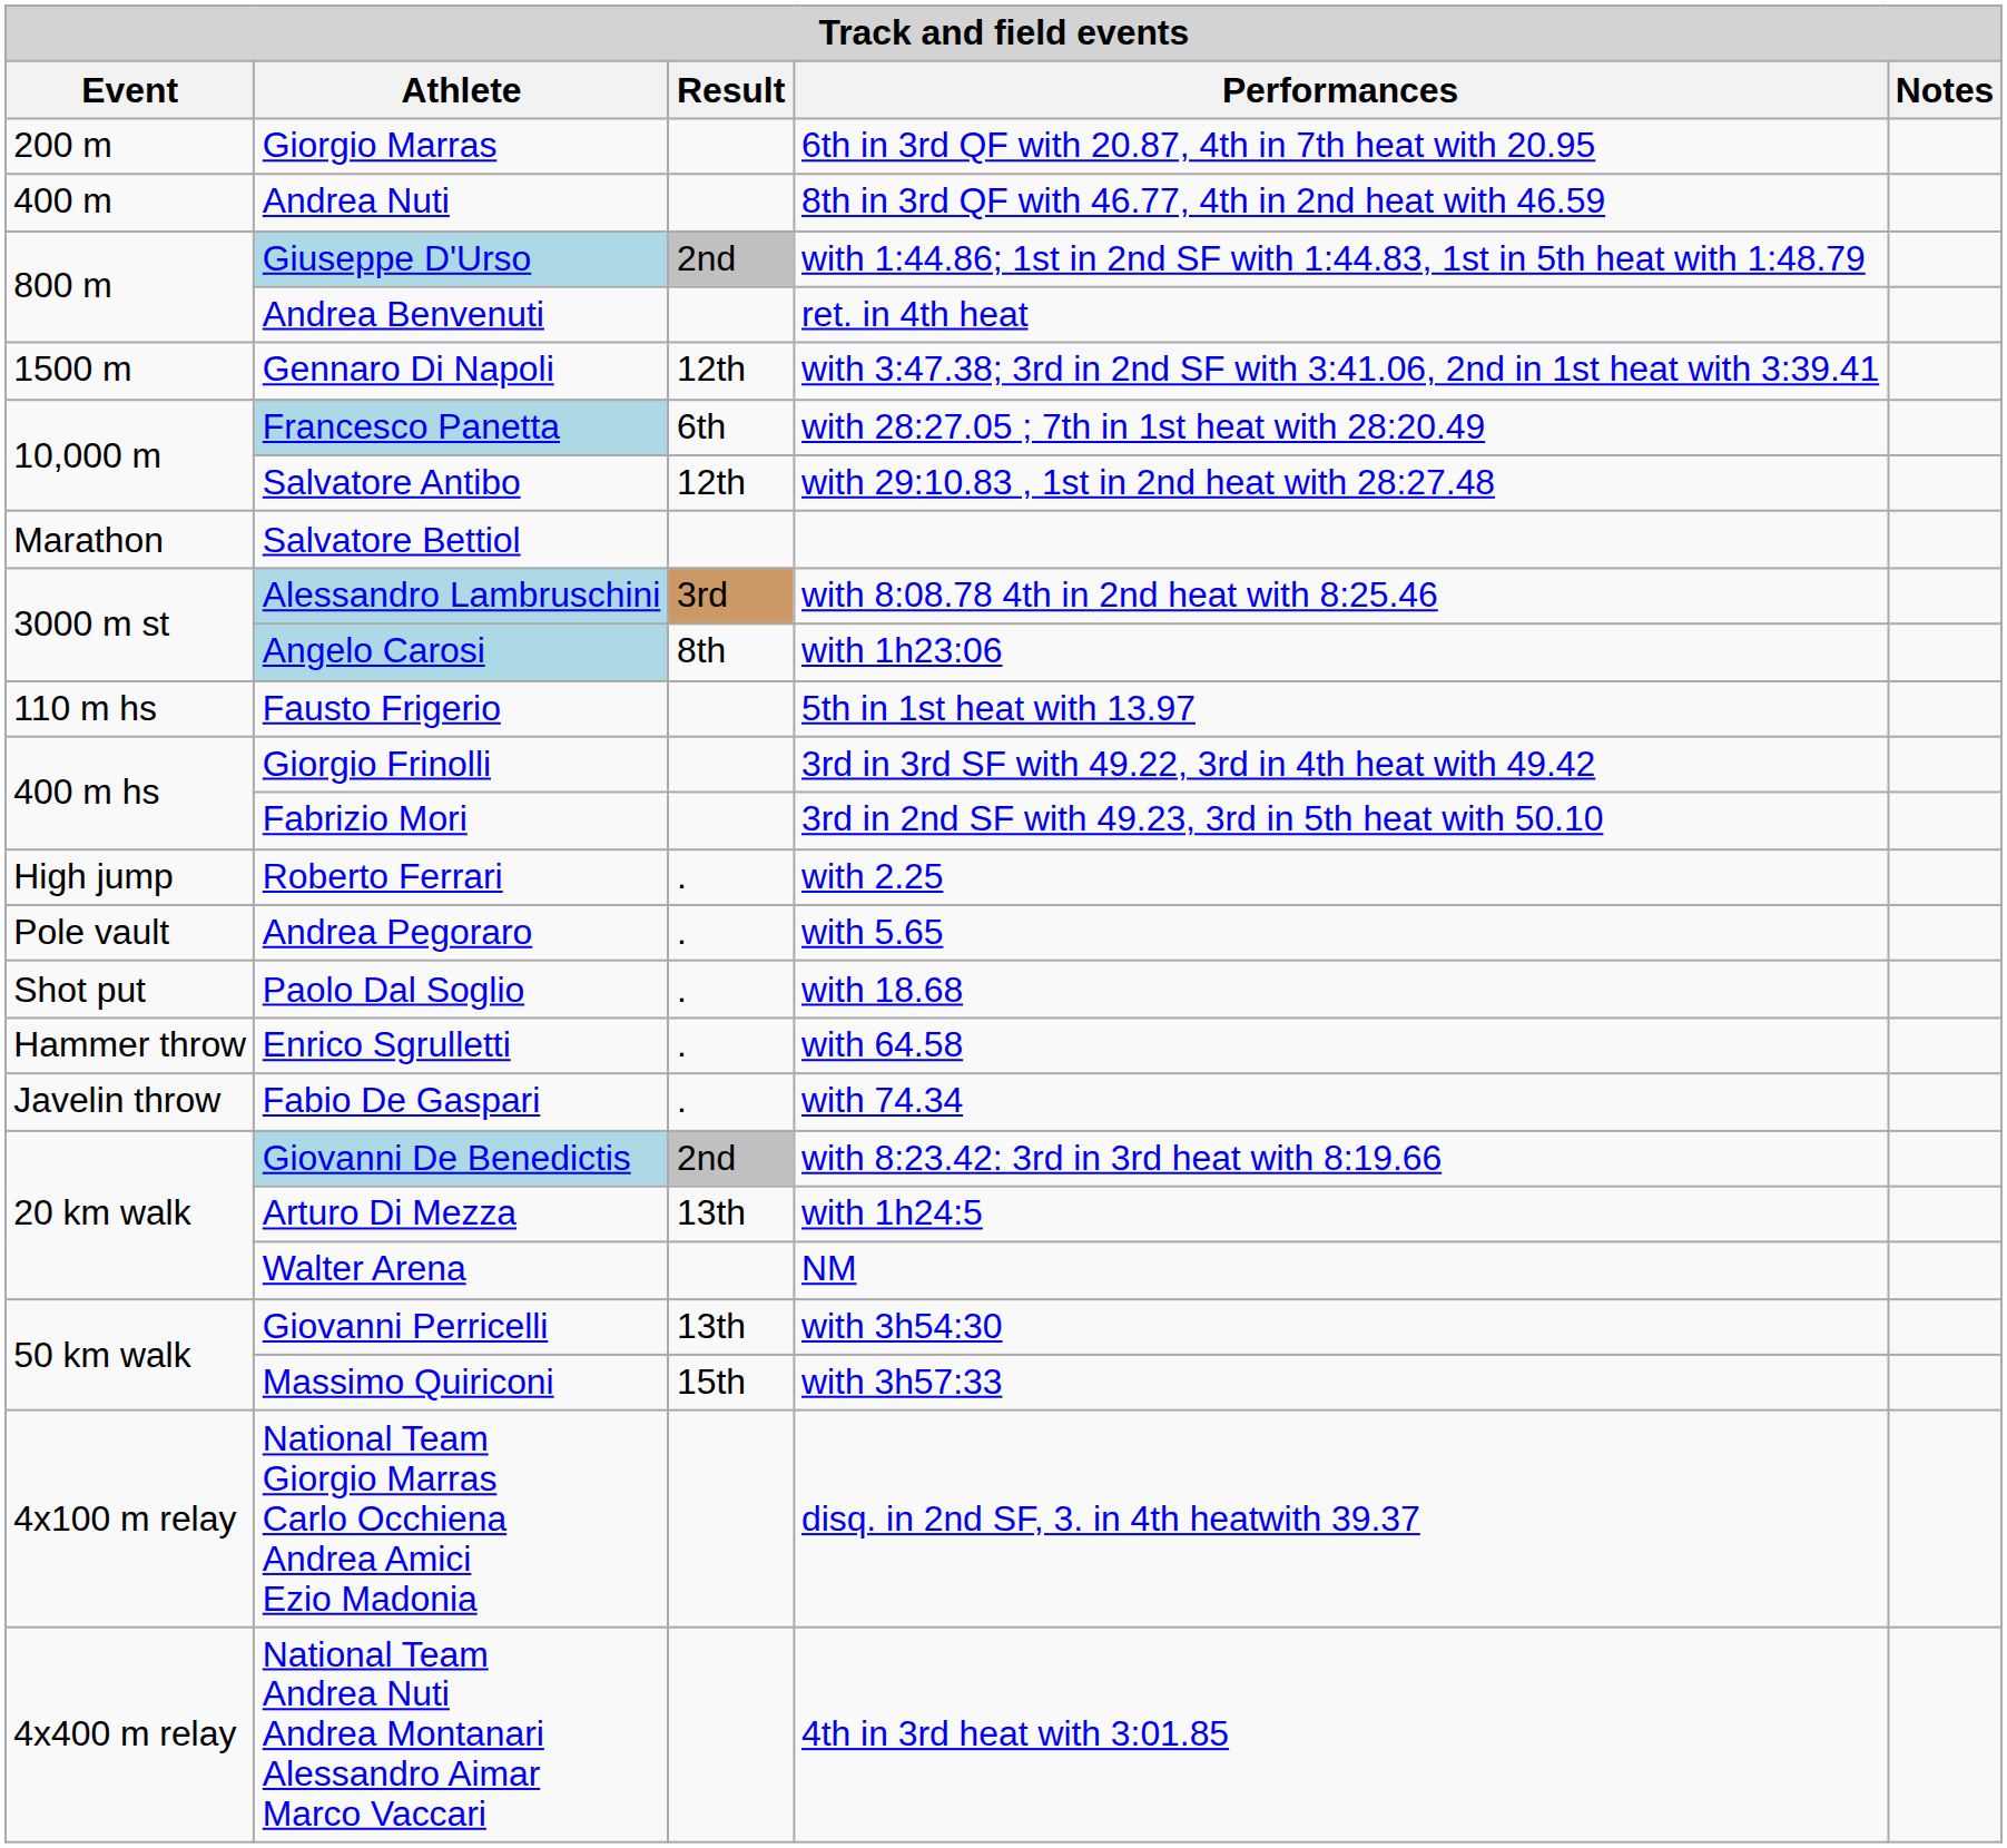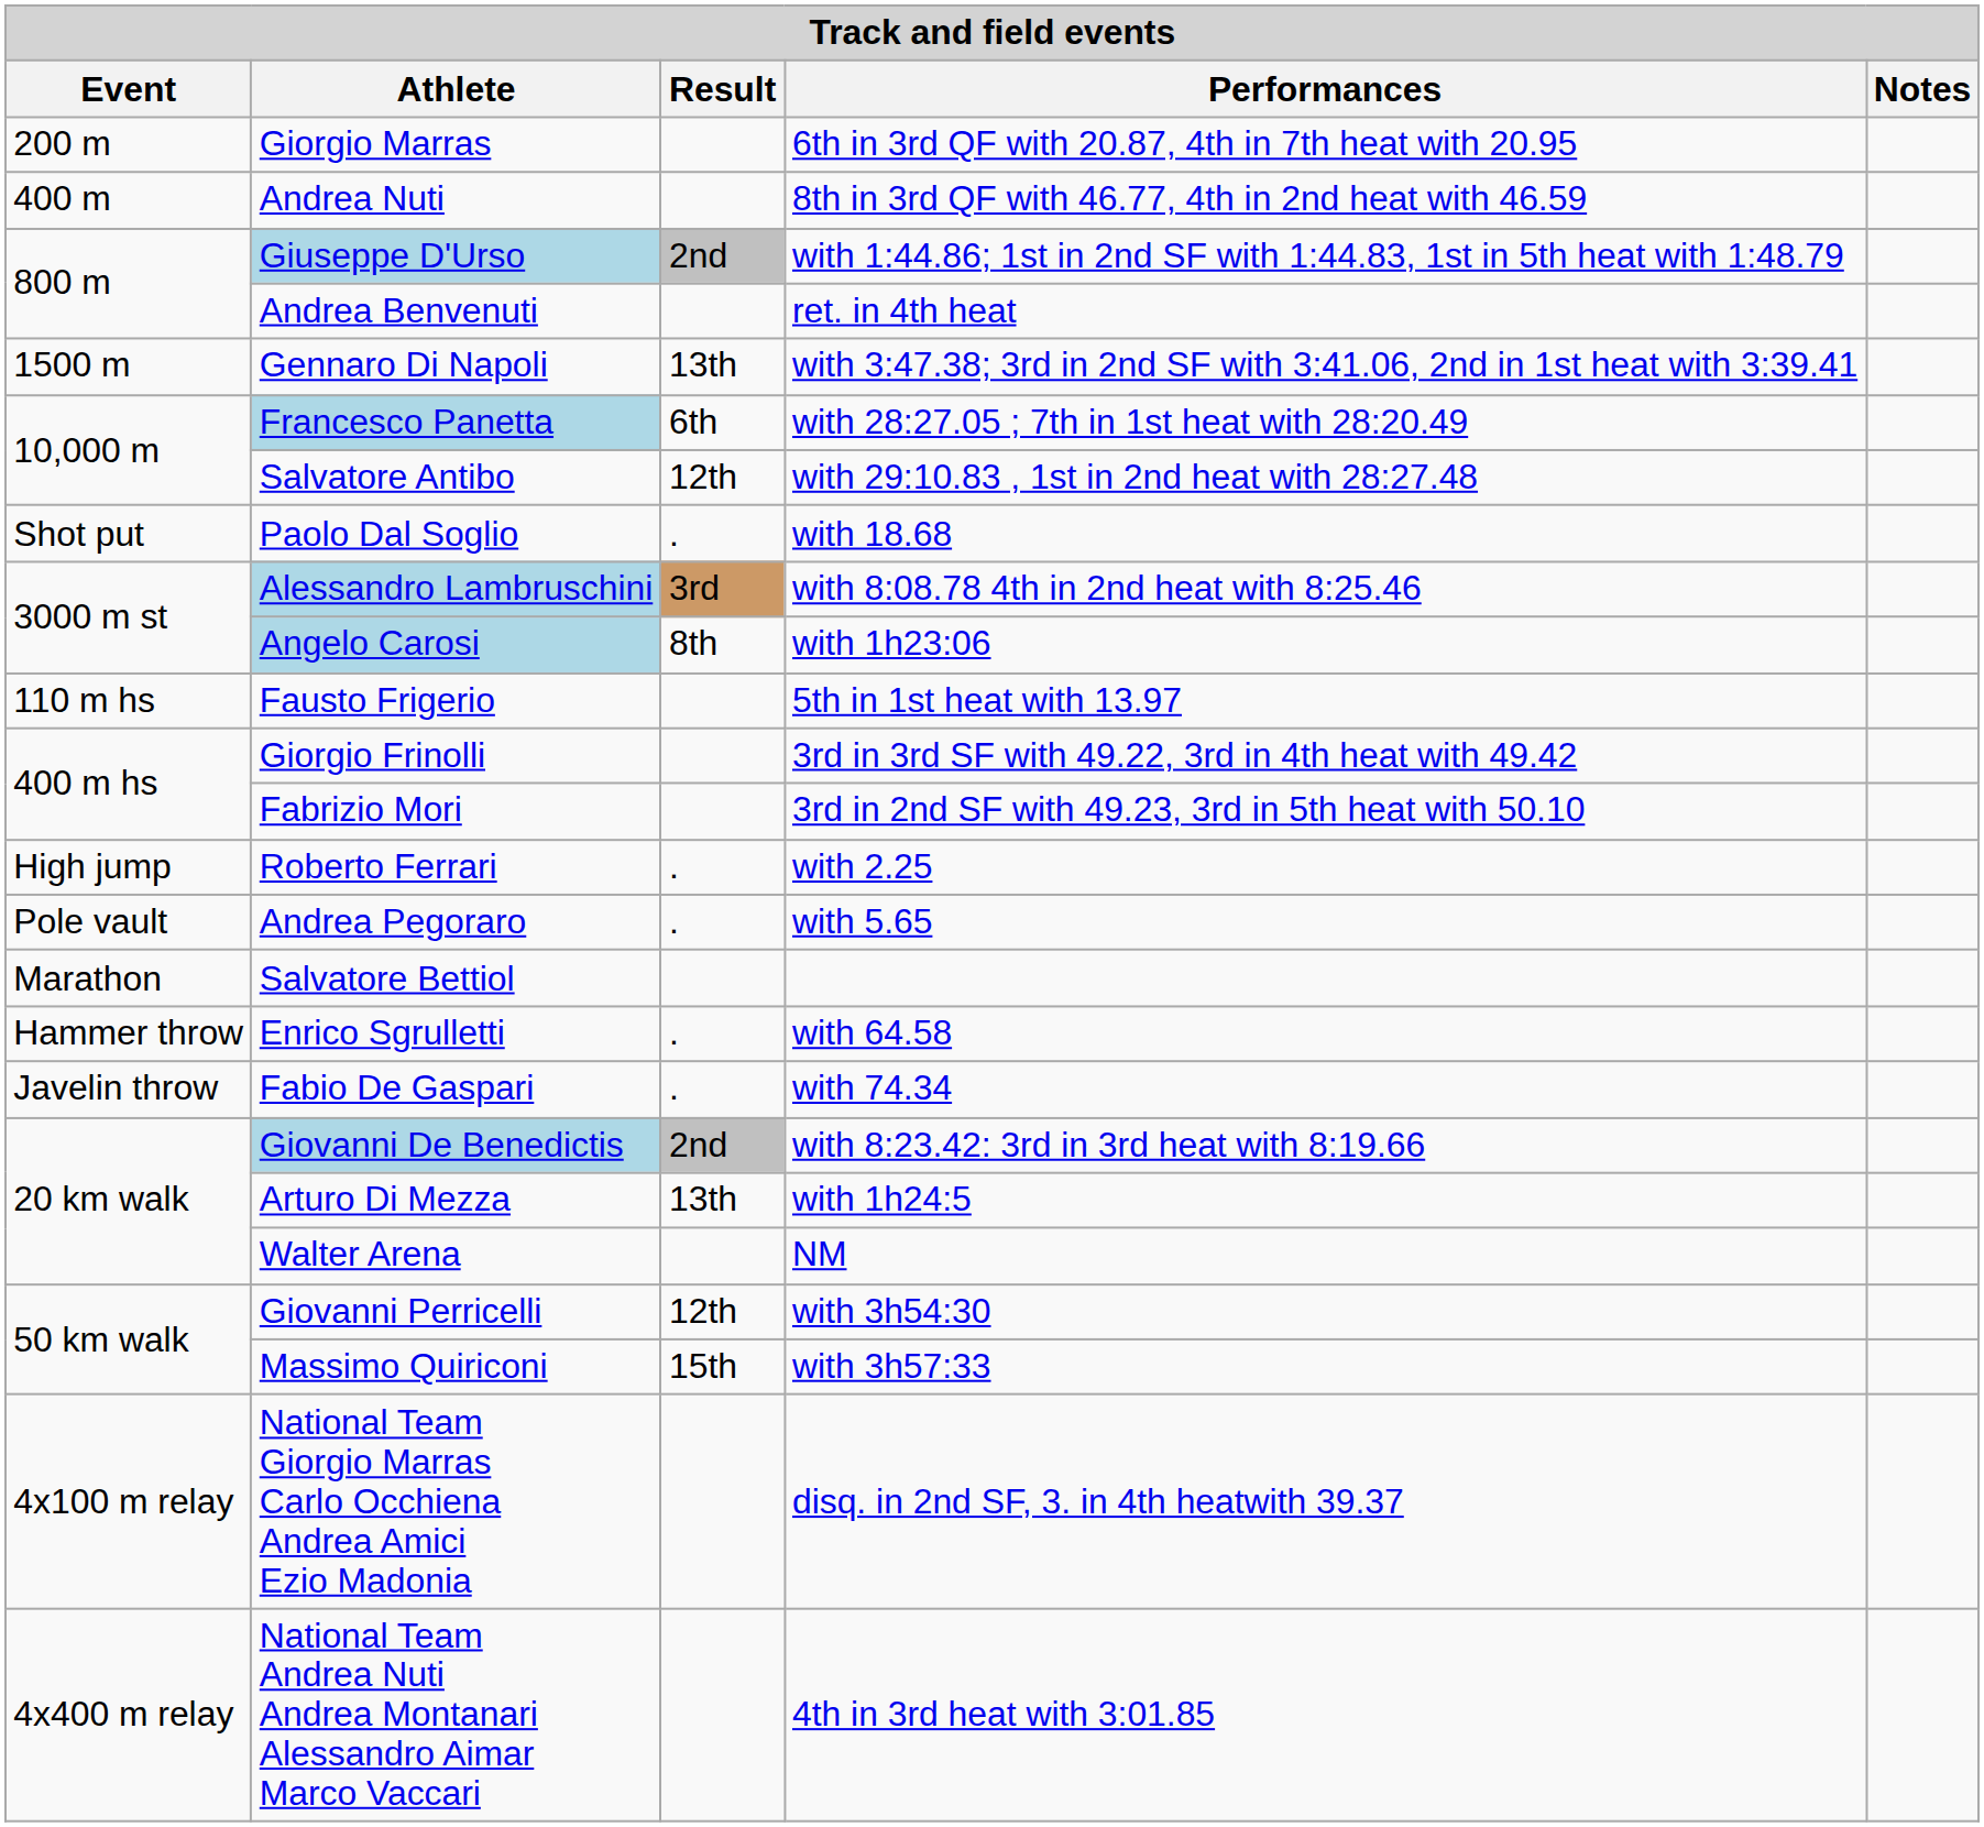 <table class="wikitable" width= style="font-size:90%; text-align:left;">
 <tr>
 <td colspan=5 style="background:lightgrey;" align=center><strong>Track and field events</strong></td>
 </tr>
 <tr>
 <th>Event</th>
 <th>Athlete</th>
 <th>Result</th>
 <th>Performances</th>
 <th>Notes</th>
 </tr>
 <tr>
 <td>200 m</td>
 <td><a href='#'>Giorgio Marras</a></td>
 <td></td>
 <td><a href='#'>6th in 3rd QF with 20.87, 4th in 7th heat with 20.95</a></td>
 <td></td>
 </tr>
 <tr>
 <td>400 m</td>
 <td><a href='#'>Andrea Nuti</a></td>
 <td></td>
 <td><a href='#'>8th in 3rd QF with 46.77, 4th in 2nd heat with 46.59</a></td>
 <td></td>
 </tr>
 <tr>
 <td rowspan=2>800 m</td>
 <td bgcolor=lightblue><a href='#'>Giuseppe D'Urso</a></td>
 <td bgcolor=silver>2nd</td>
 <td><a href='#'>with 1:44.86; 1st in 2nd SF with 1:44.83, 1st in 5th heat with 1:48.79</a></td>
 <td></td>
 </tr>
 <tr>
 <td><a href='#'>Andrea Benvenuti</a></td>
 <td></td>
 <td><a href='#'>ret. in 4th heat</a></td>
 <td></td>
 </tr>
 <tr>
 <td>1500 m</td>
 <td><a href='#'>Gennaro Di Napoli</a></td>
-<td>12th</td>
+<td>13th</td>
 <td><a href='#'>with 3:47.38; 3rd in 2nd SF with 3:41.06, 2nd in 1st heat with 3:39.41</a></td>
 <td></td>
 </tr>
 <tr>
 <td rowspan=2>10,000 m</td>
 <td bgcolor=lightblue><a href='#'>Francesco Panetta</a></td>
 <td>6th</td>
 <td><a href='#'>with 28:27.05 ; 7th in 1st heat with 28:20.49</a></td>
 <td></td>
 </tr>
 <tr>
 <td><a href='#'>Salvatore Antibo</a></td>
 <td>12th</td>
 <td><a href='#'>with 29:10.83 , 1st in 2nd heat with 28:27.48</a></td>
 <td></td>
 </tr>
 <tr>
-<td>Marathon</td>
-<td><a href='#'>Salvatore Bettiol</a></td>
-<td></td>
-<td></td>
+<td>Shot put</td>
+<td><a href='#'>Paolo Dal Soglio</a></td>
+<td>.</td>
+<td><a href='#'>with 18.68</a></td>
 <td></td>
 </tr>
 <tr>
 <td rowspan=2>3000 m st</td>
 <td bgcolor=lightblue><a href='#'>Alessandro Lambruschini</a></td>
 <td bgcolor=cc9966>3rd</td>
 <td><a href='#'>with 8:08.78 4th in 2nd heat with 8:25.46</a></td>
 <td></td>
 </tr>
 <tr>
 <td bgcolor=lightblue><a href='#'>Angelo Carosi</a></td>
 <td>8th</td>
 <td><a href='#'>with 1h23:06</a></td>
 <td></td>
 </tr>
 <tr>
 <td>110 m hs</td>
 <td><a href='#'>Fausto Frigerio</a></td>
 <td></td>
 <td><a href='#'>5th in 1st heat with 13.97</a></td>
 <td></td>
 </tr>
 <tr>
 <td rowspan=2>400 m hs</td>
 <td><a href='#'>Giorgio Frinolli</a></td>
 <td></td>
 <td><a href='#'>3rd in 3rd SF with 49.22, 3rd in 4th heat with 49.42</a></td>
 <td></td>
 </tr>
 <tr>
 <td><a href='#'>Fabrizio Mori</a></td>
 <td></td>
 <td><a href='#'>3rd in 2nd SF with 49.23, 3rd in 5th heat with 50.10</a></td>
 <td></td>
 </tr>
 <tr>
 <td>High jump</td>
 <td><a href='#'>Roberto Ferrari</a></td>
 <td>.</td>
 <td><a href='#'>with 2.25</a></td>
 <td></td>
 </tr>
 <tr>
 <td>Pole vault</td>
 <td><a href='#'>Andrea Pegoraro</a></td>
 <td>.</td>
 <td><a href='#'>with 5.65</a></td>
 <td></td>
 </tr>
 <tr>
-<td>Shot put</td>
-<td><a href='#'>Paolo Dal Soglio</a></td>
-<td>.</td>
-<td><a href='#'>with 18.68</a></td>
+<td>Marathon</td>
+<td><a href='#'>Salvatore Bettiol</a></td>
+<td></td>
+<td></td>
 <td></td>
 </tr>
 <tr>
 <td>Hammer throw</td>
 <td><a href='#'>Enrico Sgrulletti</a></td>
 <td>.</td>
 <td><a href='#'>with 64.58</a></td>
 <td></td>
 </tr>
 <tr>
 <td>Javelin throw</td>
 <td><a href='#'>Fabio De Gaspari</a></td>
 <td>.</td>
 <td><a href='#'>with 74.34</a></td>
 <td></td>
 </tr>
 <tr>
 <td rowspan=3>20 km walk</td>
 <td bgcolor=lightblue><a href='#'>Giovanni De Benedictis</a></td>
 <td bgcolor=silver>2nd</td>
 <td><a href='#'>with 8:23.42: 3rd in 3rd heat with 8:19.66</a></td>
 <td></td>
 </tr>
 <tr>
 <td><a href='#'>Arturo Di Mezza</a></td>
 <td>13th</td>
 <td><a href='#'>with 1h24:5</a></td>
 <td></td>
 </tr>
 <tr>
 <td><a href='#'>Walter Arena</a></td>
 <td></td>
 <td><a href='#'>NM</a></td>
 <td></td>
 </tr>
 <tr>
 <td rowspan=2>50 km walk</td>
 <td><a href='#'>Giovanni Perricelli</a></td>
-<td>13th</td>
+<td>12th</td>
 <td><a href='#'>with 3h54:30</a></td>
 <td></td>
 </tr>
 <tr>
 <td><a href='#'>Massimo Quiriconi</a></td>
 <td>15th</td>
 <td><a href='#'>with 3h57:33</a></td>
 <td></td>
 </tr>
 <tr>
 <td>4x100 m relay</td>
 <td> <a href='#'>National Team</a><br><a href='#'>Giorgio Marras</a><br><a href='#'>Carlo Occhiena</a><br><a href='#'>Andrea Amici</a><br><a href='#'>Ezio Madonia</a></td>
 <td></td>
 <td><a href='#'>disq. in 2nd SF, 3. in 4th heatwith 39.37</a></td>
 <td></td>
 </tr>
 <tr>
 <td>4x400 m relay</td>
 <td> <a href='#'>National Team</a><br><a href='#'>Andrea Nuti</a><br><a href='#'>Andrea Montanari</a><br><a href='#'>Alessandro Aimar</a><br><a href='#'>Marco Vaccari</a></td>
 <td></td>
 <td><a href='#'>4th in 3rd heat with 3:01.85</a></td>
 <td></td>
 </tr>
 </table>
